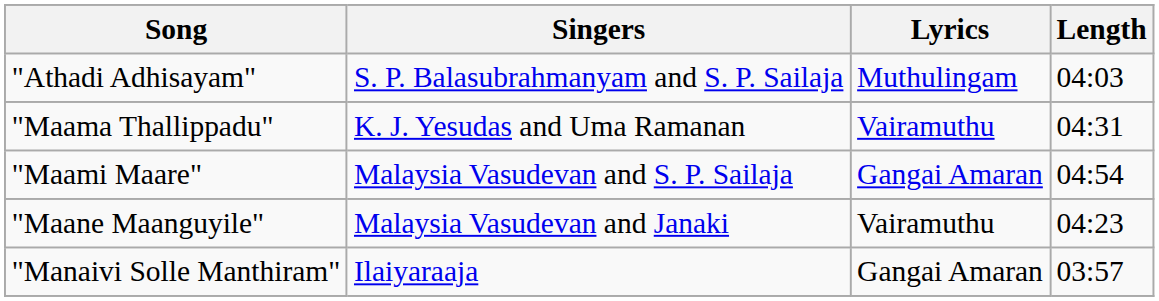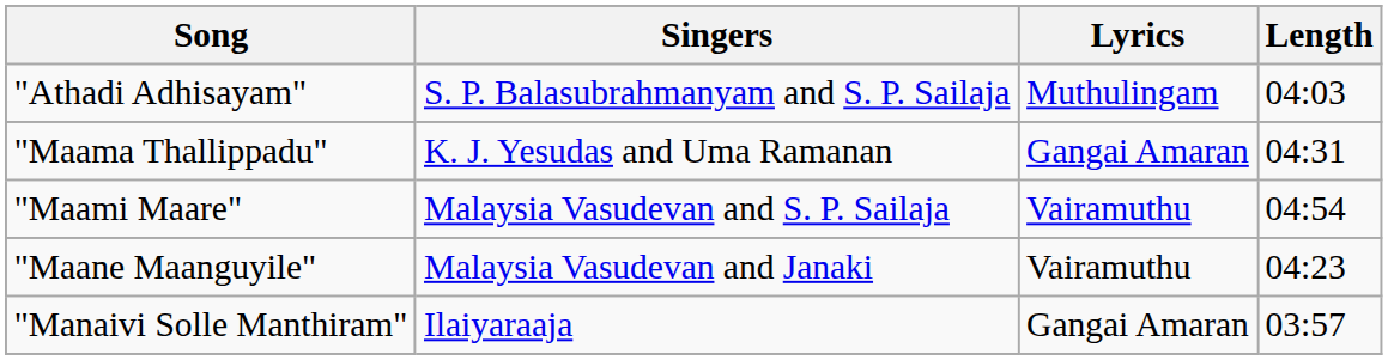 <table class="wikitable" style="font-size:95%;">
 <tr>
 <th>Song</th>
 <th>Singers</th>
 <th>Lyrics</th>
 <th>Length</th>
 </tr>
 <tr>
 <td>"Athadi Adhisayam"</td>
 <td><a href='#'>S. P. Balasubrahmanyam</a> and <a href='#'>S. P. Sailaja</a></td>
 <td><a href='#'>Muthulingam</a></td>
 <td>04:03</td>
 </tr>
 <tr>
 <td>"Maama Thallippadu"</td>
 <td><a href='#'>K. J. Yesudas</a> and Uma Ramanan</td>
-<td><a href='#'>Vairamuthu</a></td>
+<td><a href='#'>Gangai Amaran</a></td>
 <td>04:31</td>
 </tr>
 <tr>
 <td>"Maami Maare"</td>
 <td><a href='#'>Malaysia Vasudevan</a> and <a href='#'>S. P. Sailaja</a></td>
-<td><a href='#'>Gangai Amaran</a></td>
+<td><a href='#'>Vairamuthu</a></td>
 <td>04:54</td>
 </tr>
 <tr>
 <td>"Maane Maanguyile"</td>
 <td><a href='#'>Malaysia Vasudevan</a> and <a href='#'>Janaki</a></td>
 <td>Vairamuthu</td>
 <td>04:23</td>
 </tr>
 <tr>
 <td>"Manaivi Solle Manthiram"</td>
 <td><a href='#'>Ilaiyaraaja</a></td>
 <td>Gangai Amaran</td>
 <td>03:57</td>
 </tr>
 </table>
